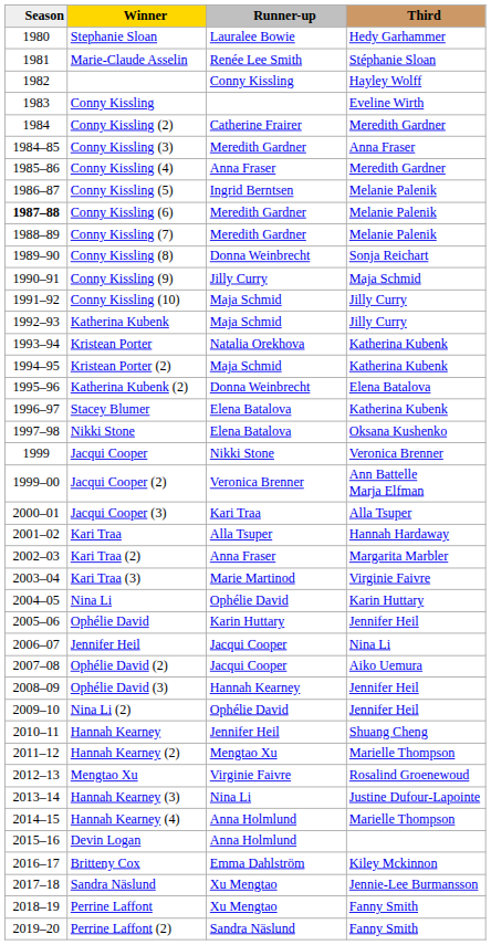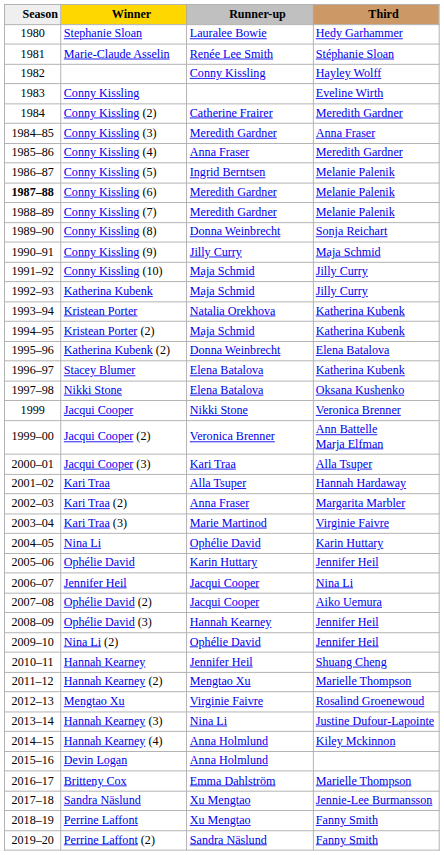 <table class="wikitable sortable" plainrowheaders" cellpadding="3" cellspacing="0" border="1" style="background:#fff; font-size:86%; border:grey solid 1px; border-collapse:collapse">
 <tr style="background:#ccc; text-align:center;">
 <th style="width:13%; background:#efefef;">     Season</th>
 <th style="width:29%; background:gold">     Winner</th>
 <th style="width:29%; background:silver">     Runner-up</th>
 <th style="width:29%; background:#c96;">     Third</th>
 </tr>
 <tr>
 <td align=center>1980</td>
 <td> <a href='#'>Stephanie Sloan</a></td>
 <td> <a href='#'>Lauralee Bowie</a></td>
 <td> <a href='#'>Hedy Garhammer</a></td>
 </tr>
 <tr>
 <td align=center>1981</td>
 <td> <a href='#'>Marie-Claude Asselin</a></td>
 <td> <a href='#'>Renée Lee Smith</a></td>
 <td> <a href='#'>Stéphanie Sloan</a></td>
 </tr>
 <tr>
 <td align=center>1982</td>
 <td></td>
 <td> <a href='#'>Conny Kissling</a></td>
 <td> <a href='#'>Hayley Wolff</a></td>
 </tr>
 <tr>
 <td align=center>1983</td>
 <td> <a href='#'>Conny Kissling</a></td>
 <td></td>
 <td> <a href='#'>Eveline Wirth</a></td>
 </tr>
 <tr>
 <td align=center>1984</td>
 <td> <a href='#'>Conny Kissling</a> (2)</td>
 <td> <a href='#'>Catherine Frairer</a></td>
 <td> <a href='#'>Meredith Gardner</a></td>
 </tr>
 <tr>
 <td align=center>1984–85</td>
 <td> <a href='#'>Conny Kissling</a> (3)</td>
 <td> <a href='#'>Meredith Gardner</a></td>
 <td> <a href='#'>Anna Fraser</a></td>
 </tr>
 <tr>
 <td align=center>1985–86</td>
 <td> <a href='#'>Conny Kissling</a> (4)</td>
 <td> <a href='#'>Anna Fraser</a></td>
 <td> <a href='#'>Meredith Gardner</a></td>
 </tr>
 <tr>
 <td align=center>1986–87</td>
 <td> <a href='#'>Conny Kissling</a> (5)</td>
 <td> <a href='#'>Ingrid Berntsen</a></td>
 <td> <a href='#'>Melanie Palenik</a></td>
 </tr>
 <tr>
 <td align=center><strong>1987–88</strong></td>
 <td> <a href='#'>Conny Kissling</a> (6)</td>
 <td> <a href='#'>Meredith Gardner</a></td>
 <td> <a href='#'>Melanie Palenik</a></td>
 </tr>
 <tr>
 <td align=center>1988–89</td>
 <td> <a href='#'>Conny Kissling</a> (7)</td>
 <td> <a href='#'>Meredith Gardner</a></td>
 <td> <a href='#'>Melanie Palenik</a></td>
 </tr>
 <tr>
 <td align=center>1989–90</td>
 <td> <a href='#'>Conny Kissling</a> (8)</td>
 <td> <a href='#'>Donna Weinbrecht</a></td>
 <td> <a href='#'>Sonja Reichart</a></td>
 </tr>
 <tr>
 <td align=center>1990–91</td>
 <td> <a href='#'>Conny Kissling</a> (9)</td>
 <td> <a href='#'>Jilly Curry</a></td>
 <td> <a href='#'>Maja Schmid</a></td>
 </tr>
 <tr>
 <td align=center>1991–92</td>
 <td> <a href='#'>Conny Kissling</a> (10)</td>
 <td> <a href='#'>Maja Schmid</a></td>
 <td> <a href='#'>Jilly Curry</a></td>
 </tr>
 <tr>
 <td align=center>1992–93</td>
 <td> <a href='#'>Katherina Kubenk</a></td>
 <td> <a href='#'>Maja Schmid</a></td>
 <td> <a href='#'>Jilly Curry</a></td>
 </tr>
 <tr>
 <td align=center>1993–94</td>
 <td> <a href='#'>Kristean Porter</a></td>
 <td> <a href='#'>Natalia Orekhova</a></td>
 <td> <a href='#'>Katherina Kubenk</a></td>
 </tr>
 <tr>
 <td align=center>1994–95</td>
 <td> <a href='#'>Kristean Porter</a> (2)</td>
 <td> <a href='#'>Maja Schmid</a></td>
 <td> <a href='#'>Katherina Kubenk</a></td>
 </tr>
 <tr>
 <td align=center>1995–96</td>
 <td> <a href='#'>Katherina Kubenk</a> (2)</td>
 <td> <a href='#'>Donna Weinbrecht</a></td>
 <td> <a href='#'>Elena Batalova</a></td>
 </tr>
 <tr>
 <td align=center>1996–97</td>
 <td> <a href='#'>Stacey Blumer</a></td>
 <td> <a href='#'>Elena Batalova</a></td>
 <td> <a href='#'>Katherina Kubenk</a></td>
 </tr>
 <tr>
 <td align=center>1997–98</td>
 <td> <a href='#'>Nikki Stone</a></td>
 <td> <a href='#'>Elena Batalova</a></td>
 <td> <a href='#'>Oksana Kushenko</a></td>
 </tr>
 <tr>
 <td align=center>1999</td>
 <td> <a href='#'>Jacqui Cooper</a></td>
 <td> <a href='#'>Nikki Stone</a></td>
 <td> <a href='#'>Veronica Brenner</a></td>
 </tr>
 <tr>
 <td align=center>1999–00</td>
 <td> <a href='#'>Jacqui Cooper</a> (2)</td>
 <td> <a href='#'>Veronica Brenner</a></td>
 <td> <a href='#'>Ann Battelle</a><br> <a href='#'>Marja Elfman</a></td>
 </tr>
 <tr>
 <td align=center>2000–01</td>
 <td> <a href='#'>Jacqui Cooper</a> (3)</td>
 <td> <a href='#'>Kari Traa</a></td>
 <td> <a href='#'>Alla Tsuper</a></td>
 </tr>
 <tr>
 <td align=center>2001–02</td>
 <td> <a href='#'>Kari Traa</a></td>
 <td> <a href='#'>Alla Tsuper</a></td>
 <td> <a href='#'>Hannah Hardaway</a></td>
 </tr>
 <tr>
 <td align=center>2002–03</td>
 <td> <a href='#'>Kari Traa</a> (2)</td>
 <td> <a href='#'>Anna Fraser</a></td>
 <td> <a href='#'>Margarita Marbler</a></td>
 </tr>
 <tr>
 <td align=center>2003–04</td>
 <td> <a href='#'>Kari Traa</a> (3)</td>
 <td> <a href='#'>Marie Martinod</a></td>
 <td> <a href='#'>Virginie Faivre</a></td>
 </tr>
 <tr>
 <td align=center>2004–05</td>
 <td> <a href='#'>Nina Li</a></td>
 <td> <a href='#'>Ophélie David</a></td>
 <td> <a href='#'>Karin Huttary</a></td>
 </tr>
 <tr>
 <td align=center>2005–06</td>
 <td> <a href='#'>Ophélie David</a></td>
 <td> <a href='#'>Karin Huttary</a></td>
 <td> <a href='#'>Jennifer Heil</a></td>
 </tr>
 <tr>
 <td align=center>2006–07</td>
 <td> <a href='#'>Jennifer Heil</a></td>
 <td> <a href='#'>Jacqui Cooper</a></td>
 <td> <a href='#'>Nina Li</a></td>
 </tr>
 <tr>
 <td align=center>2007–08</td>
 <td> <a href='#'>Ophélie David</a> (2)</td>
 <td> <a href='#'>Jacqui Cooper</a></td>
 <td> <a href='#'>Aiko Uemura</a></td>
 </tr>
 <tr>
 <td align=center>2008–09</td>
 <td> <a href='#'>Ophélie David</a> (3)</td>
 <td> <a href='#'>Hannah Kearney</a></td>
 <td> <a href='#'>Jennifer Heil</a></td>
 </tr>
 <tr>
 <td align=center>2009–10</td>
 <td> <a href='#'>Nina Li</a> (2)</td>
 <td> <a href='#'>Ophélie David</a></td>
 <td> <a href='#'>Jennifer Heil</a></td>
 </tr>
 <tr>
 <td align=center>2010–11</td>
 <td> <a href='#'>Hannah Kearney</a></td>
 <td> <a href='#'>Jennifer Heil</a></td>
 <td> <a href='#'>Shuang Cheng</a></td>
 </tr>
 <tr>
 <td align=center>2011–12</td>
 <td> <a href='#'>Hannah Kearney</a> (2)</td>
 <td> <a href='#'>Mengtao Xu</a></td>
 <td> <a href='#'>Marielle Thompson</a></td>
 </tr>
 <tr>
 <td align=center>2012–13</td>
 <td> <a href='#'>Mengtao Xu</a></td>
 <td> <a href='#'>Virginie Faivre</a></td>
 <td> <a href='#'>Rosalind Groenewoud</a></td>
 </tr>
 <tr>
 <td align=center>2013–14</td>
 <td> <a href='#'>Hannah Kearney</a> (3)</td>
 <td> <a href='#'>Nina Li</a></td>
 <td> <a href='#'>Justine Dufour-Lapointe</a></td>
 </tr>
 <tr>
 <td align=center>2014–15</td>
 <td> <a href='#'>Hannah Kearney</a> (4)</td>
 <td> <a href='#'>Anna Holmlund</a></td>
-<td> <a href='#'>Marielle Thompson</a></td>
+<td> <a href='#'>Kiley Mckinnon</a></td>
 </tr>
 <tr>
 <td align=center>2015–16</td>
 <td> <a href='#'>Devin Logan</a></td>
 <td> <a href='#'>Anna Holmlund</a></td>
 <td></td>
 </tr>
 <tr>
 <td align=center>2016–17</td>
 <td> <a href='#'>Britteny Cox</a></td>
 <td> <a href='#'>Emma Dahlström</a></td>
-<td> <a href='#'>Kiley Mckinnon</a></td>
+<td> <a href='#'>Marielle Thompson</a></td>
 </tr>
 <tr>
 <td align=center>2017–18</td>
 <td> <a href='#'>Sandra Näslund</a></td>
 <td> <a href='#'>Xu Mengtao</a></td>
 <td> <a href='#'>Jennie-Lee Burmansson</a></td>
 </tr>
 <tr>
 <td align=center>2018–19</td>
 <td> <a href='#'>Perrine Laffont</a></td>
 <td> <a href='#'>Xu Mengtao</a></td>
 <td> <a href='#'>Fanny Smith</a></td>
 </tr>
 <tr>
 <td align=center>2019–20</td>
 <td> <a href='#'>Perrine Laffont</a> (2)</td>
 <td> <a href='#'>Sandra Näslund</a></td>
 <td> <a href='#'>Fanny Smith</a></td>
 </tr>
 </table>
